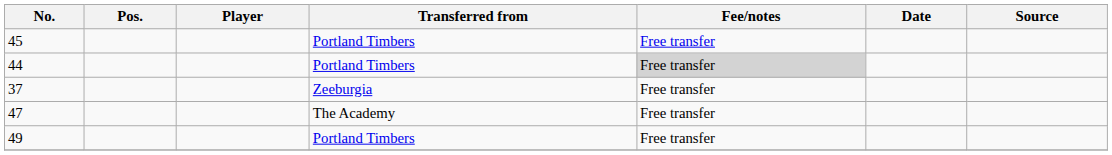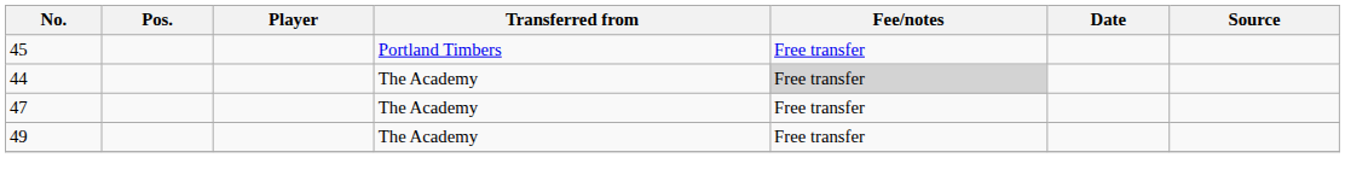 <table class="wikitable sortable" style="width:90%; text-align:center; font-size:95%; text-align:left;">
 <tr>
 <th><strong>No.</strong></th>
 <th><strong>Pos.</strong></th>
 <th><strong>Player</strong></th>
 <th><strong>Transferred from</strong></th>
 <th><strong>Fee/notes</strong></th>
 <th><strong>Date</strong></th>
 <th><strong>Source</strong></th>
 </tr>
 <tr>
 <td>45</td>
 <td align=center></td>
 <td></td>
 <td> <a href='#'>Portland Timbers</a></td>
 <td><a href='#'>Free transfer</a></td>
 <td></td>
 <td></td>
 </tr>
 <tr>
 <td>44</td>
 <td align=center></td>
 <td></td>
-<td> <a href='#'>Portland Timbers</a></td>
+<td>The Academy</td>
 <td style="background: lightgrey;">Free transfer</td>
-<td></td>
-<td></td>
-</tr>
-<tr>
-<td>37</td>
-<td align=center></td>
-<td></td>
-<td> <a href='#'>Zeeburgia</a></td>
-<td>Free transfer</td>
 <td></td>
 <td></td>
 </tr>
 <tr>
 <td>47</td>
 <td align=center></td>
 <td></td>
 <td>The Academy</td>
 <td>Free transfer</td>
 <td></td>
 <td></td>
 </tr>
 <tr>
 <td>49</td>
 <td align=center></td>
 <td></td>
-<td> <a href='#'>Portland Timbers</a></td>
+<td>The Academy</td>
 <td>Free transfer</td>
 <td></td>
 <td></td>
 </tr>
 <tr>
 </tr>
 </table>
